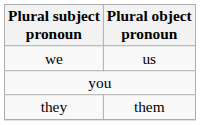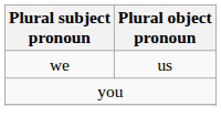 <table class="wikitable">
 <tr>
 <th>Plural subject <br>pronoun</th>
 <th>Plural object <br>pronoun</th>
 </tr>
 <tr align=center>
 <td>we</td>
 <td>us</td>
 </tr>
 <tr align=center>
 <td colspan=2>you</td>
 </tr>
 <tr align=center>
-<td>they</td>
-<td>them</td>
-</tr>
-<tr align=center>
 </tr>
 <tr>
 </tr>
 </table>
